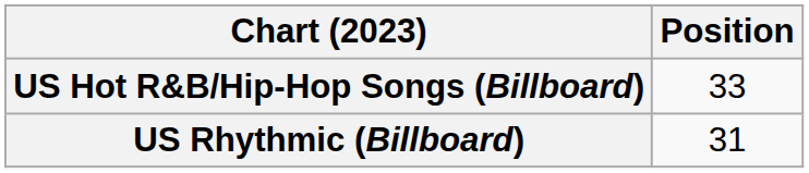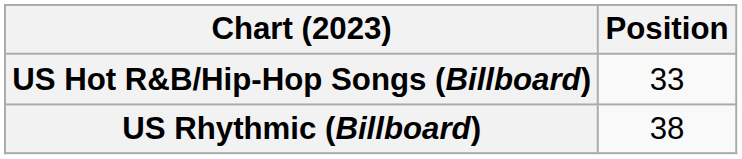 <table class="wikitable sortable plainrowheaders" style="text-align:center">
 <tr>
 <th scope="col">Chart (2023)</th>
 <th scope="col">Position</th>
 </tr>
 <tr>
 <th scope="row">US Hot R&B/Hip-Hop Songs (<em>Billboard</em>)</th>
 <td>33</td>
 </tr>
 <tr>
 <th scope="row">US Rhythmic (<em>Billboard</em>)</th>
-<td>31</td>
+<td>38</td>
 </tr>
 </table>
